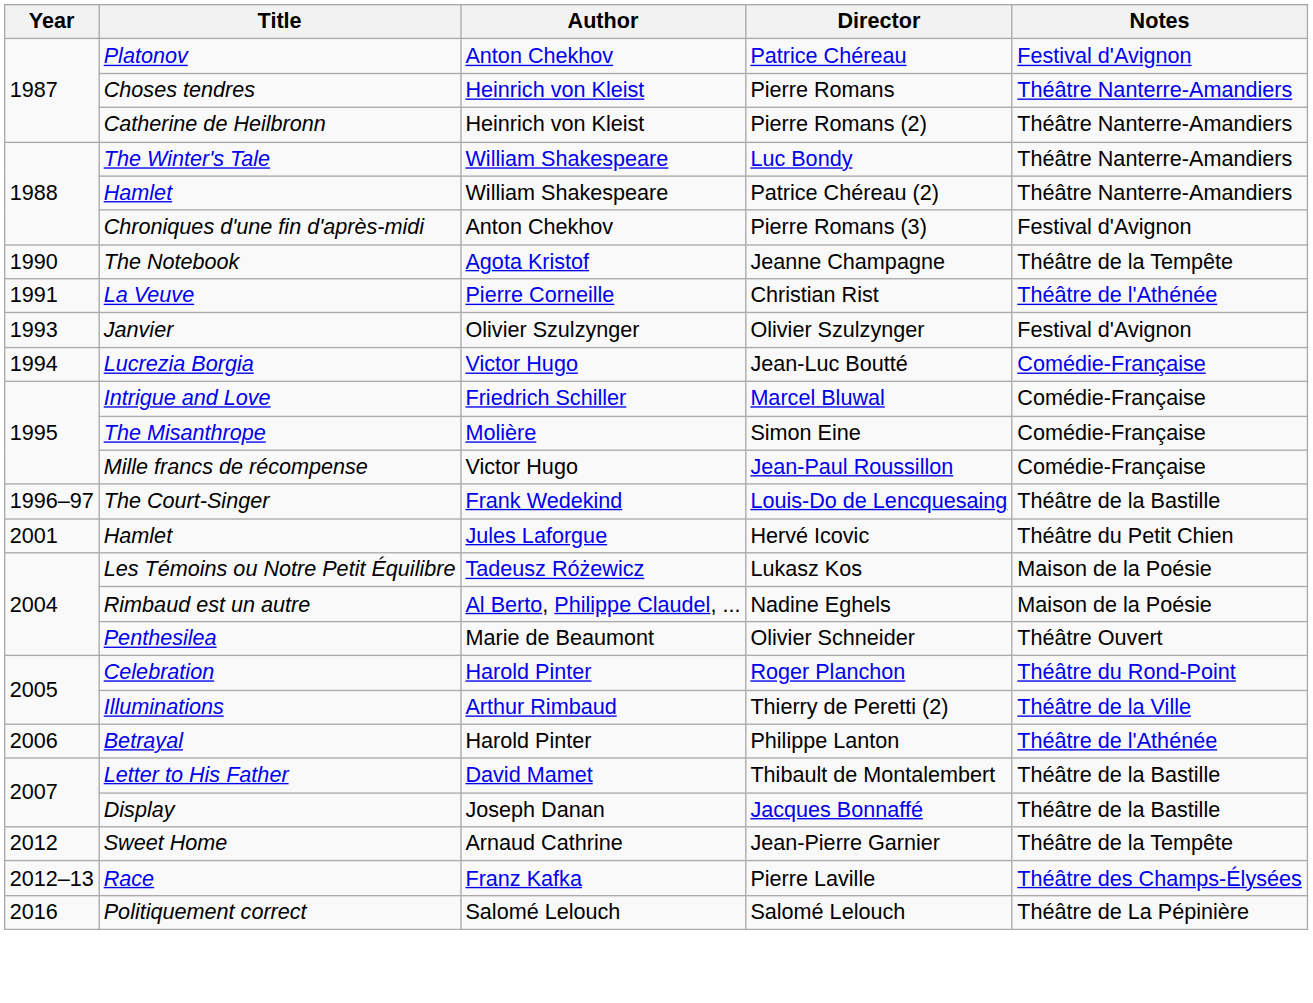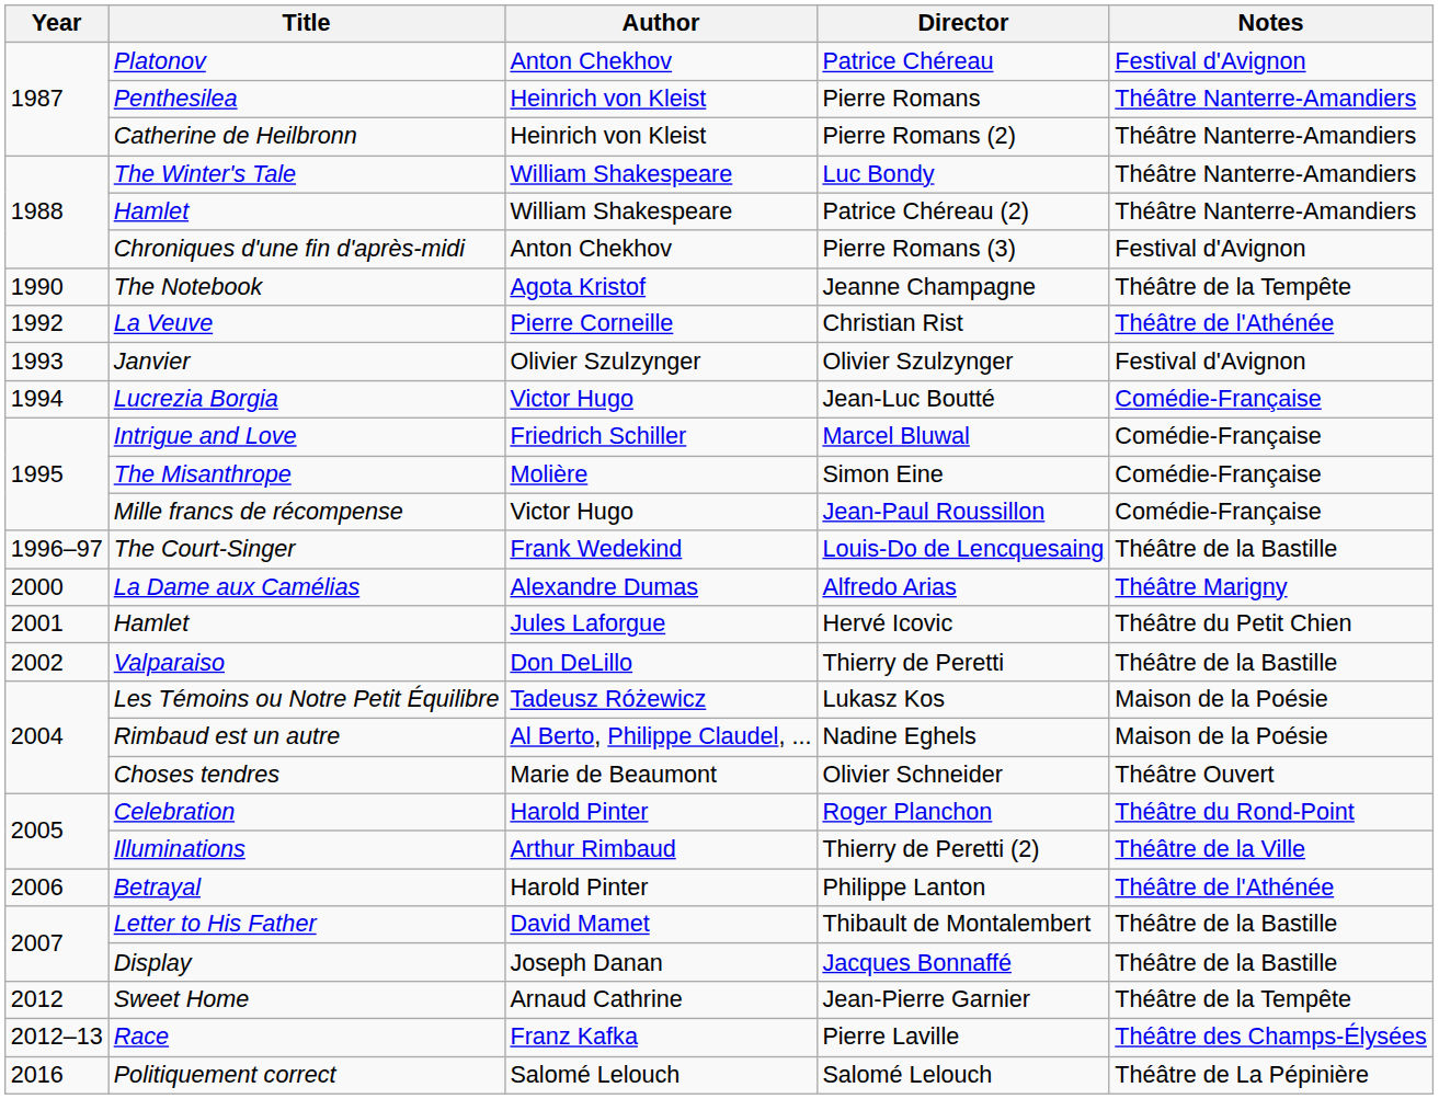 <table class="wikitable">
 <tr>
 <th>Year</th>
 <th>Title</th>
 <th>Author</th>
 <th>Director</th>
 <th>Notes</th>
 </tr>
 <tr>
 <td rowspan=3>1987</td>
 <td><em><a href='#'>Platonov</a></em></td>
 <td><a href='#'>Anton Chekhov</a></td>
 <td><a href='#'>Patrice Chéreau</a></td>
 <td><a href='#'>Festival d'Avignon</a></td>
 </tr>
 <tr>
-<td><em>Choses tendres</em></td>
+<td><em><a href='#'>Penthesilea</a></em></td>
 <td><a href='#'>Heinrich von Kleist</a></td>
 <td>Pierre Romans</td>
 <td><a href='#'>Théâtre Nanterre-Amandiers</a></td>
 </tr>
 <tr>
 <td><em>Catherine de Heilbronn</em></td>
 <td>Heinrich von Kleist</td>
 <td>Pierre Romans (2)</td>
 <td>Théâtre Nanterre-Amandiers</td>
 </tr>
 <tr>
 <td rowspan=3>1988</td>
 <td><em><a href='#'>The Winter's Tale</a></em></td>
 <td><a href='#'>William Shakespeare</a></td>
 <td><a href='#'>Luc Bondy</a></td>
 <td>Théâtre Nanterre-Amandiers</td>
 </tr>
 <tr>
 <td><em><a href='#'>Hamlet</a></em></td>
 <td>William Shakespeare</td>
 <td>Patrice Chéreau (2)</td>
 <td>Théâtre Nanterre-Amandiers</td>
 </tr>
 <tr>
 <td><em>Chroniques d'une fin d'après-midi</em></td>
 <td>Anton Chekhov</td>
 <td>Pierre Romans (3)</td>
 <td>Festival d'Avignon</td>
 </tr>
 <tr>
 <td rowspan=1>1990</td>
 <td><em>The Notebook</em></td>
 <td><a href='#'>Agota Kristof</a></td>
 <td>Jeanne Champagne</td>
 <td>Théâtre de la Tempête</td>
 </tr>
 <tr>
-<td rowspan=1>1991</td>
+<td rowspan=1>1992</td>
 <td><em><a href='#'>La Veuve</a></em></td>
 <td><a href='#'>Pierre Corneille</a></td>
 <td>Christian Rist</td>
 <td><a href='#'>Théâtre de l'Athénée</a></td>
 </tr>
 <tr>
 <td rowspan=1>1993</td>
 <td><em>Janvier</em></td>
 <td>Olivier Szulzynger</td>
 <td>Olivier Szulzynger</td>
 <td>Festival d'Avignon</td>
 </tr>
 <tr>
 <td rowspan=1>1994</td>
 <td><em><a href='#'>Lucrezia Borgia</a></em></td>
 <td><a href='#'>Victor Hugo</a></td>
 <td>Jean-Luc Boutté</td>
 <td><a href='#'>Comédie-Française</a></td>
 </tr>
 <tr>
 <td rowspan=3>1995</td>
 <td><em><a href='#'>Intrigue and Love</a></em></td>
 <td><a href='#'>Friedrich Schiller</a></td>
 <td><a href='#'>Marcel Bluwal</a></td>
 <td>Comédie-Française</td>
 </tr>
 <tr>
 <td><em><a href='#'>The Misanthrope</a></em></td>
 <td><a href='#'>Molière</a></td>
 <td>Simon Eine</td>
 <td>Comédie-Française</td>
 </tr>
 <tr>
 <td><em>Mille francs de récompense</em></td>
 <td>Victor Hugo</td>
 <td><a href='#'>Jean-Paul Roussillon</a></td>
 <td>Comédie-Française</td>
 </tr>
 <tr>
 <td rowspan=1>1996–97</td>
 <td><em>The Court-Singer</em></td>
 <td><a href='#'>Frank Wedekind</a></td>
 <td><a href='#'>Louis-Do de Lencquesaing</a></td>
 <td>Théâtre de la Bastille</td>
 </tr>
 <tr>
+<td rowspan=1>2000</td>
+<td><em><a href='#'>La Dame aux Camélias</a></em></td>
+<td><a href='#'>Alexandre Dumas</a></td>
+<td><a href='#'>Alfredo Arias</a></td>
+<td><a href='#'>Théâtre Marigny</a></td>
+</tr>
+<tr>
 <td rowspan=1>2001</td>
 <td><em>Hamlet</em></td>
 <td><a href='#'>Jules Laforgue</a></td>
 <td>Hervé Icovic</td>
 <td>Théâtre du Petit Chien</td>
+</tr>
+<tr>
+<td rowspan=1>2002</td>
+<td><em><a href='#'>Valparaiso</a></em></td>
+<td><a href='#'>Don DeLillo</a></td>
+<td>Thierry de Peretti</td>
+<td>Théâtre de la Bastille</td>
 </tr>
 <tr>
 <td rowspan=3>2004</td>
 <td><em>Les Témoins ou Notre Petit Équilibre</em></td>
 <td><a href='#'>Tadeusz Różewicz</a></td>
 <td>Lukasz Kos</td>
 <td>Maison de la Poésie</td>
 </tr>
 <tr>
 <td><em>Rimbaud est un autre</em></td>
 <td><a href='#'>Al Berto</a>, <a href='#'>Philippe Claudel</a>, ...</td>
 <td>Nadine Eghels</td>
 <td>Maison de la Poésie</td>
 </tr>
 <tr>
-<td><em><a href='#'>Penthesilea</a></em></td>
+<td><em>Choses tendres</em></td>
 <td>Marie de Beaumont</td>
 <td>Olivier Schneider</td>
 <td>Théâtre Ouvert</td>
 </tr>
 <tr>
 <td rowspan=2>2005</td>
 <td><em><a href='#'>Celebration</a></em></td>
 <td><a href='#'>Harold Pinter</a></td>
 <td><a href='#'>Roger Planchon</a></td>
 <td><a href='#'>Théâtre du Rond-Point</a></td>
 </tr>
 <tr>
 <td><em><a href='#'>Illuminations</a></em></td>
 <td><a href='#'>Arthur Rimbaud</a></td>
 <td>Thierry de Peretti (2)</td>
 <td><a href='#'>Théâtre de la Ville</a></td>
 </tr>
 <tr>
 <td rowspan=1>2006</td>
 <td><em><a href='#'>Betrayal</a></em></td>
 <td>Harold Pinter</td>
 <td>Philippe Lanton</td>
 <td><a href='#'>Théâtre de l'Athénée</a></td>
 </tr>
 <tr>
 <td rowspan=2>2007</td>
 <td><em><a href='#'>Letter to His Father</a></em></td>
 <td><a href='#'>David Mamet</a></td>
 <td>Thibault de Montalembert</td>
 <td>Théâtre de la Bastille</td>
 </tr>
 <tr>
 <td><em>Display</em></td>
 <td>Joseph Danan</td>
 <td><a href='#'>Jacques Bonnaffé</a></td>
 <td>Théâtre de la Bastille</td>
 </tr>
 <tr>
 <td rowspan=1>2012</td>
 <td><em>Sweet Home</em></td>
 <td>Arnaud Cathrine</td>
 <td>Jean-Pierre Garnier</td>
 <td>Théâtre de la Tempête</td>
 </tr>
 <tr>
 <td rowspan=1>2012–13</td>
 <td><em><a href='#'>Race</a></em></td>
 <td><a href='#'>Franz Kafka</a></td>
 <td>Pierre Laville</td>
 <td><a href='#'>Théâtre des Champs-Élysées</a></td>
 </tr>
 <tr>
 <td rowspan=1>2016</td>
 <td><em>Politiquement correct</em></td>
 <td>Salomé Lelouch</td>
 <td>Salomé Lelouch</td>
 <td>Théâtre de La Pépinière</td>
 </tr>
 </table>
